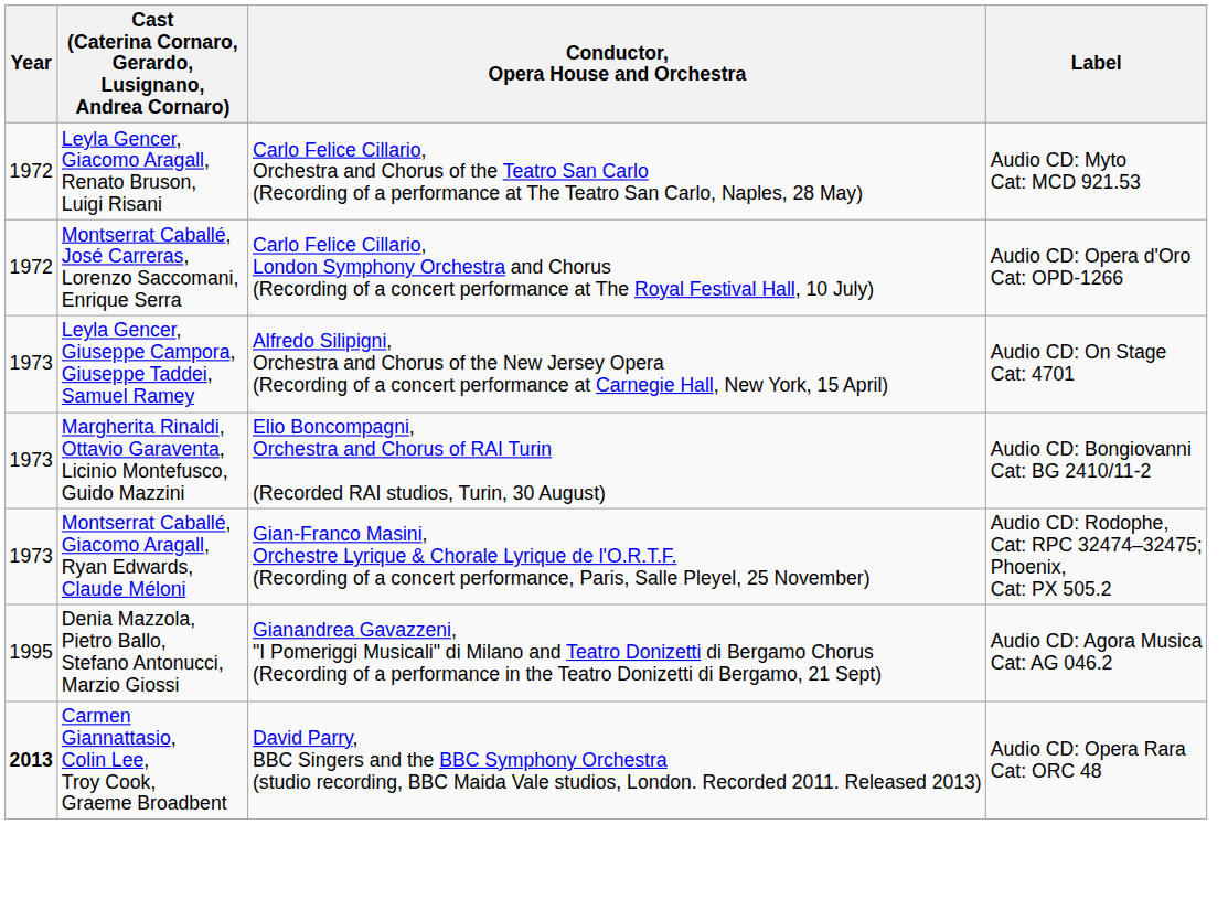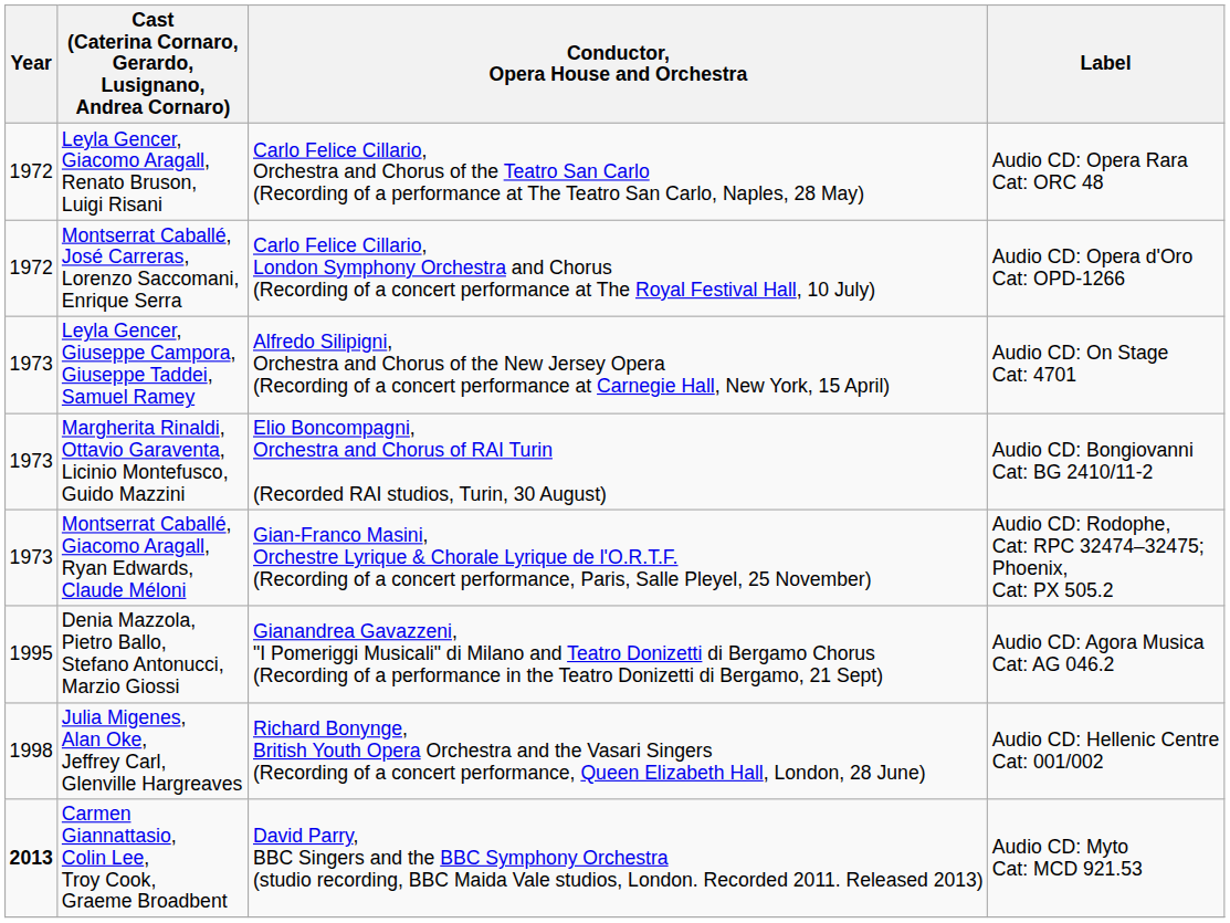 <table class="wikitable">
 <tr>
 <th>Year</th>
 <th width="150">Cast <br>(Caterina Cornaro, Gerardo, Lusignano,<br>Andrea Cornaro)</th>
 <th>Conductor,<br>Opera House and Orchestra</th>
 <th>Label</th>
 </tr>
 <tr>
 <td>1972</td>
 <td><a href='#'>Leyla Gencer</a>,<br><a href='#'>Giacomo Aragall</a>,<br>Renato Bruson,<br> Luigi Risani</td>
 <td><a href='#'>Carlo Felice Cillario</a>,<br>Orchestra and Chorus of the <a href='#'>Teatro San Carlo</a><br>(Recording of a performance at The Teatro San Carlo, Naples, 28 May)</td>
-<td>Audio CD: Myto<br>Cat:  MCD 921.53</td>
+<td>Audio CD: Opera Rara<br>Cat: ORC 48</td>
 </tr>
 <tr>
 <td>1972</td>
 <td><a href='#'>Montserrat Caballé</a>,<br><a href='#'>José Carreras</a>,<br>Lorenzo Saccomani,<br>Enrique Serra</td>
 <td><a href='#'>Carlo Felice Cillario</a>,<br><a href='#'>London Symphony Orchestra</a> and Chorus<br>(Recording of a concert performance at The <a href='#'>Royal Festival Hall</a>, 10 July)</td>
 <td>Audio CD: Opera d'Oro<br>Cat:  OPD-1266</td>
 </tr>
 <tr>
 <td>1973</td>
 <td><a href='#'>Leyla Gencer</a>,<br><a href='#'>Giuseppe Campora</a>,<br><a href='#'>Giuseppe Taddei</a>,<br><a href='#'>Samuel Ramey</a></td>
 <td><a href='#'>Alfredo Silipigni</a>,<br>Orchestra and Chorus of the New Jersey Opera<br>(Recording of a concert performance at <a href='#'>Carnegie Hall</a>, New York, 15 April)</td>
 <td>Audio CD: On Stage<br>Cat:  4701</td>
 </tr>
 <tr>
 <td>1973</td>
 <td><a href='#'>Margherita Rinaldi</a>,<br><a href='#'>Ottavio Garaventa</a>,<br> Licinio Montefusco,<br> Guido Mazzini</td>
 <td><a href='#'>Elio Boncompagni</a>,<br><a href='#'>Orchestra and Chorus of RAI Turin</a><br><br>(Recorded RAI studios, Turin, 30 August)</td>
 <td>Audio CD: Bongiovanni<br>Cat: BG 2410/11-2</td>
 </tr>
 <tr>
 <td>1973</td>
 <td><a href='#'>Montserrat Caballé</a>,<br><a href='#'>Giacomo Aragall</a>,<br>Ryan Edwards,<br> <a href='#'>Claude Méloni</a></td>
 <td><a href='#'>Gian-Franco Masini</a>,<br><a href='#'>Orchestre Lyrique & Chorale Lyrique de l'O.R.T.F.</a><br>(Recording of a concert performance, Paris, Salle Pleyel, 25 November)</td>
 <td>Audio CD: Rodophe,<br>Cat: RPC 32474–32475;<br>Phoenix,<br>Cat: PX 505.2</td>
 </tr>
 <tr>
 <td>1995</td>
 <td>Denia Mazzola,<br>Pietro Ballo,<br>Stefano Antonucci,<br>Marzio Giossi</td>
 <td><a href='#'>Gianandrea Gavazzeni</a>,<br>"I Pomeriggi Musicali" di Milano and <a href='#'>Teatro Donizetti</a> di Bergamo Chorus<br>(Recording of a performance in the Teatro Donizetti di Bergamo, 21 Sept)</td>
 <td>Audio CD: Agora Musica<br>Cat: AG 046.2</td>
 </tr>
 <tr>
+<td>1998</td>
+<td><a href='#'>Julia Migenes</a>,<br><a href='#'>Alan Oke</a>,<br> Jeffrey Carl,<br> Glenville Hargreaves</td>
+<td><a href='#'>Richard Bonynge</a>,<br><a href='#'>British Youth Opera</a> Orchestra and the Vasari Singers<br>(Recording of a concert performance, <a href='#'>Queen Elizabeth Hall</a>, London, 28 June)</td>
+<td>Audio CD: Hellenic Centre<br>Cat: 001/002</td>
+</tr>
+<tr>
 <td><strong>2013</strong></td>
 <td><a href='#'>Carmen Giannattasio</a>,<br><a href='#'>Colin Lee</a>,<br> Troy Cook,<br>Graeme Broadbent</td>
 <td><a href='#'>David Parry</a>,<br>BBC Singers and the <a href='#'>BBC Symphony Orchestra</a> <br>(studio recording, BBC Maida Vale studios, London. Recorded 2011. Released 2013)</td>
-<td>Audio CD: Opera Rara<br>Cat: ORC 48</td>
+<td>Audio CD: Myto<br>Cat:  MCD 921.53</td>
 </tr>
 <tr>
 </tr>
 </table>
